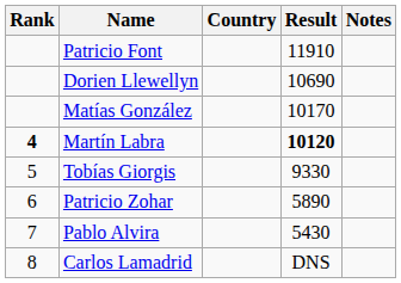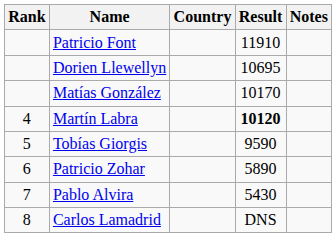 <table class="wikitable sortable" style="text-align:center;">
 <tr>
 <th>Rank</th>
 <th>Name</th>
 <th>Country</th>
 <th>Result</th>
 <th>Notes</th>
 </tr>
 <tr>
 <td></td>
 <td align=left><a href='#'>Patricio Font</a></td>
 <td align=left></td>
 <td>11910</td>
 <td></td>
 </tr>
 <tr>
 <td></td>
 <td align=left><a href='#'>Dorien Llewellyn</a></td>
 <td align=left></td>
-<td>10690</td>
+<td>10695</td>
 <td></td>
 </tr>
 <tr>
 <td></td>
 <td align=left><a href='#'>Matías González</a></td>
 <td align=left></td>
 <td>10170</td>
 <td></td>
 </tr>
 <tr>
-<td><strong>4</strong></td>
+<td>4</td>
 <td align=left><a href='#'>Martín Labra</a></td>
 <td align=left></td>
 <td><strong>10120</strong></td>
 <td></td>
 </tr>
 <tr>
 <td>5</td>
 <td align=left><a href='#'>Tobías Giorgis</a></td>
 <td align=left></td>
-<td>9330</td>
+<td>9590</td>
 <td></td>
 </tr>
 <tr>
 <td>6</td>
 <td align=left><a href='#'>Patricio Zohar</a></td>
 <td align=left></td>
 <td>5890</td>
 <td></td>
 </tr>
 <tr>
 <td>7</td>
 <td align=left><a href='#'>Pablo Alvira</a></td>
 <td align=left></td>
 <td>5430</td>
 <td></td>
 </tr>
 <tr>
 <td>8</td>
 <td align=left><a href='#'>Carlos Lamadrid</a></td>
 <td align=left></td>
 <td>DNS</td>
 <td></td>
 </tr>
 <tr>
 </tr>
 </table>
